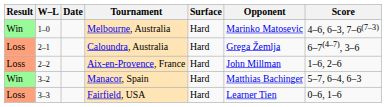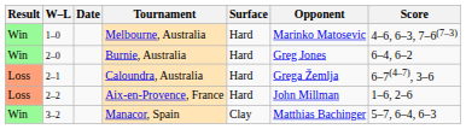 <table class="sortable wikitable nowrap">
 <tr>
 <th>Result</th>
 <th class="unsortable">W–L</th>
 <th>Date</th>
 <th>Tournament</th>
 <th>Surface</th>
 <th>Opponent</th>
 <th class="unsortable">Score</th>
 </tr>
 <tr>
 <td bgcolor=98fb98>Win</td>
 <td><small>1–0</small></td>
 <td><a href='#'></a></td>
 <td bgcolor="moccasin"><a href='#'>Melbourne</a>, Australia</td>
 <td>Hard</td>
 <td> <a href='#'>Marinko Matosevic</a></td>
 <td>4–6, 6–3, 7–6<sup>(7–3)</sup></td>
+</tr>
+<tr>
+<td bgcolor=98fb98>Win</td>
+<td><small>2–0</small></td>
+<td><a href='#'></a></td>
+<td bgcolor="moccasin"><a href='#'>Burnie</a>, Australia</td>
+<td>Hard</td>
+<td> <a href='#'>Greg Jones</a></td>
+<td>6–4, 6–2</td>
 </tr>
 <tr>
 <td bgcolor=ffa07a>Loss</td>
 <td><small>2–1</small></td>
 <td><a href='#'></a></td>
 <td bgcolor="moccasin"><a href='#'>Caloundra</a>, Australia</td>
 <td>Hard</td>
 <td> <a href='#'>Grega Žemlja</a></td>
 <td>6–7<sup>(4–7)</sup>, 3–6</td>
 </tr>
 <tr>
 <td bgcolor=ffa07a>Loss</td>
 <td><small>2–2</small></td>
 <td><a href='#'></a></td>
 <td bgcolor="moccasin"><a href='#'>Aix-en-Provence</a>, France</td>
 <td>Hard</td>
 <td> <a href='#'>John Millman</a></td>
 <td>1–6, 2–6</td>
 </tr>
 <tr>
 <td bgcolor=98fb98>Win</td>
 <td><small>3–2</small></td>
 <td><a href='#'></a></td>
 <td bgcolor=moccasin><a href='#'>Manacor</a>, Spain</td>
-<td>Hard</td>
+<td>Clay</td>
 <td> <a href='#'>Matthias Bachinger</a></td>
 <td>5–7, 6–4, 6–3</td>
 </tr>
-<tr>
-<td bgcolor=ffa07a>Loss</td>
-<td><small>3–3</small></td>
-<td><a href='#'></a></td>
-<td bgcolor=moccasin><a href='#'>Fairfield</a>, USA</td>
-<td>Hard</td>
-<td> <a href='#'>Learner Tien</a></td>
-<td>0–6, 1–6</td>
-</tr>
 </table>
